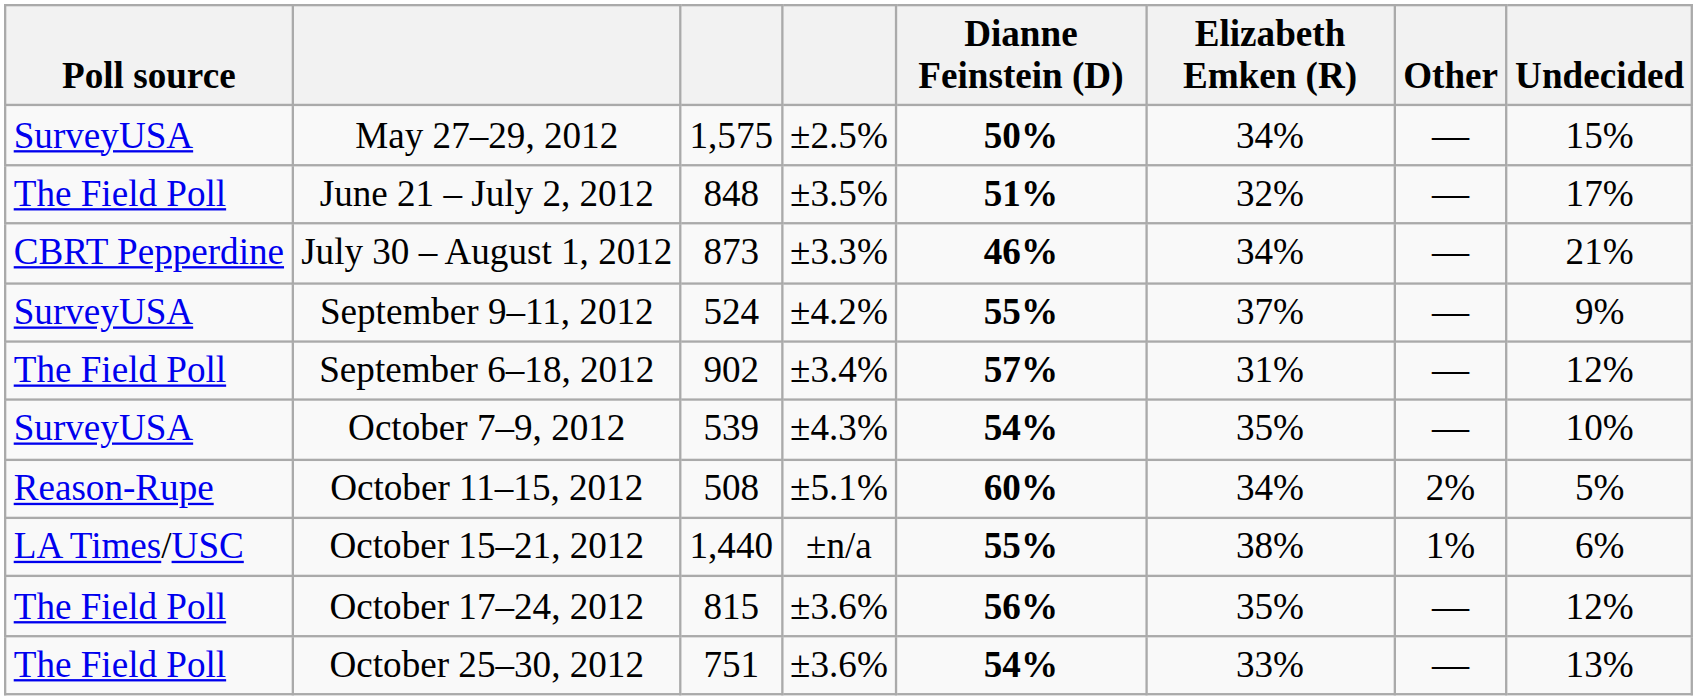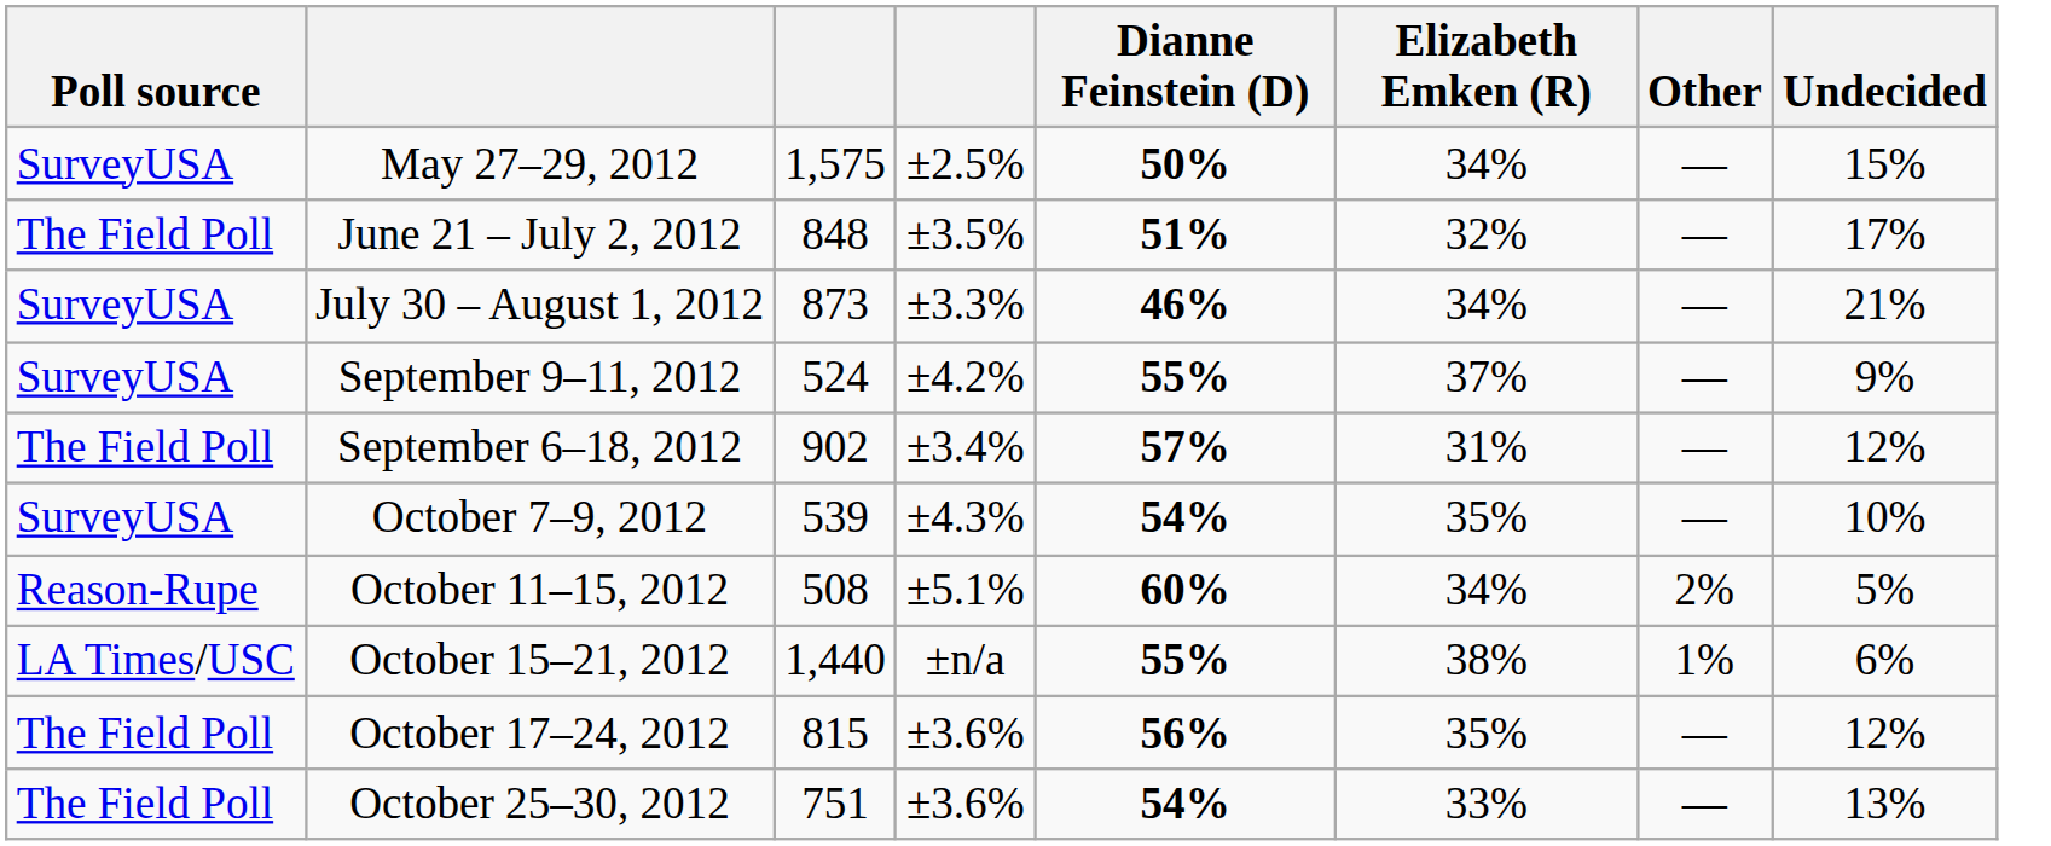 <table class="wikitable" style="text-align:center">
 <tr valign= bottom>
 <th>Poll source</th>
 <th></th>
 <th></th>
 <th></th>
 <th style="width:100px;">Dianne<br>Feinstein (D)</th>
 <th style="width:100px;">Elizabeth<br>Emken (R)</th>
 <th>Other</th>
 <th>Undecided</th>
 </tr>
 <tr>
 <td align=left><a href='#'>SurveyUSA</a></td>
 <td>May 27–29, 2012</td>
 <td>1,575</td>
 <td>±2.5%</td>
 <td><strong>50%</strong></td>
 <td>34%</td>
 <td>—</td>
 <td>15%</td>
 </tr>
 <tr>
 <td align=left><a href='#'>The Field Poll</a></td>
 <td>June 21 – July 2, 2012</td>
 <td>848</td>
 <td>±3.5%</td>
 <td><strong>51%</strong></td>
 <td>32%</td>
 <td>—</td>
 <td>17%</td>
 </tr>
 <tr>
-<td align=left><a href='#'>CBRT Pepperdine</a></td>
+<td align=left><a href='#'>SurveyUSA</a></td>
 <td>July 30 – August 1, 2012</td>
 <td>873</td>
 <td>±3.3%</td>
 <td><strong>46%</strong></td>
 <td>34%</td>
 <td>—</td>
 <td>21%</td>
 </tr>
 <tr>
 <td align=left><a href='#'>SurveyUSA</a></td>
 <td>September 9–11, 2012</td>
 <td>524</td>
 <td>±4.2%</td>
 <td><strong>55%</strong></td>
 <td>37%</td>
 <td>—</td>
 <td>9%</td>
 </tr>
 <tr>
 <td align=left><a href='#'>The Field Poll</a></td>
 <td>September 6–18, 2012</td>
 <td>902</td>
 <td>±3.4%</td>
 <td><strong>57%</strong></td>
 <td>31%</td>
 <td>—</td>
 <td>12%</td>
 </tr>
 <tr>
 <td align=left><a href='#'>SurveyUSA</a></td>
 <td>October 7–9, 2012</td>
 <td>539</td>
 <td>±4.3%</td>
 <td><strong>54%</strong></td>
 <td>35%</td>
 <td>—</td>
 <td>10%</td>
 </tr>
 <tr>
 <td align=left><a href='#'>Reason-Rupe</a></td>
 <td>October 11–15, 2012</td>
 <td>508</td>
 <td>±5.1%</td>
 <td><strong>60%</strong></td>
 <td>34%</td>
 <td>2%</td>
 <td>5%</td>
 </tr>
 <tr>
 <td align=left><a href='#'>LA Times</a>/<a href='#'>USC</a></td>
 <td>October 15–21, 2012</td>
 <td>1,440</td>
 <td>±n/a</td>
 <td><strong>55%</strong></td>
 <td>38%</td>
 <td>1%</td>
 <td>6%</td>
 </tr>
 <tr>
 <td align=left><a href='#'>The Field Poll</a></td>
 <td>October 17–24, 2012</td>
 <td>815</td>
 <td>±3.6%</td>
 <td><strong>56%</strong></td>
 <td>35%</td>
 <td>—</td>
 <td>12%</td>
 </tr>
 <tr>
 <td align=left><a href='#'>The Field Poll</a></td>
 <td>October 25–30, 2012</td>
 <td>751</td>
 <td>±3.6%</td>
 <td><strong>54%</strong></td>
 <td>33%</td>
 <td>—</td>
 <td>13%</td>
 </tr>
 </table>
